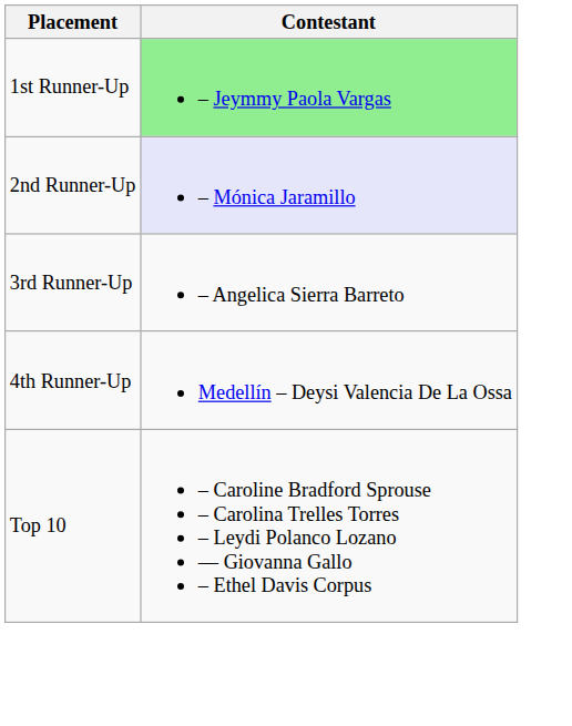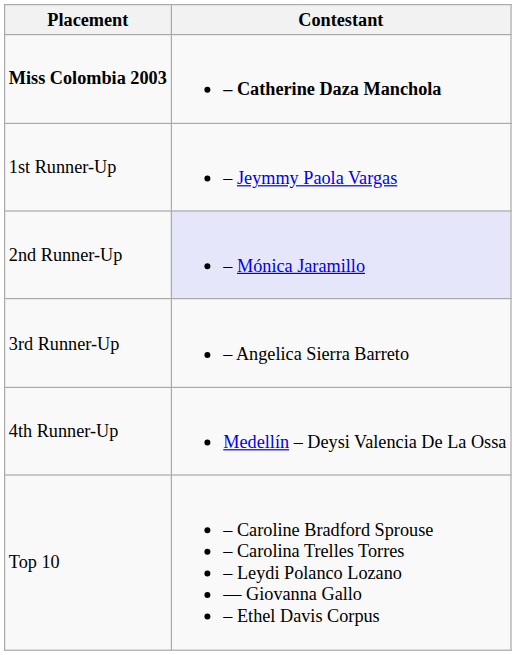 <table class="wikitable sortable" style="font-size:95%;">
 <tr>
 <th>Placement</th>
 <th>Contestant</th>
 </tr>
 <tr>
+<td><strong>Miss Colombia 2003</strong></td>
+<td><br><ul><li><strong> – Catherine Daza Manchola</strong></li></ul></td>
+</tr>
+<tr>
 <td>1st Runner-Up</td>
-<td style="background: lightgreen;"><br><ul><li> – <a href='#'>Jeymmy Paola Vargas</a></li></ul></td>
+<td><br><ul><li> – <a href='#'>Jeymmy Paola Vargas</a></li></ul></td>
 </tr>
 <tr>
 <td>2nd Runner-Up</td>
 <td style="background: lavender;"><br><ul><li> – <a href='#'>Mónica Jaramillo</a></li></ul></td>
 </tr>
 <tr>
 <td>3rd Runner-Up</td>
 <td><br><ul><li> – Angelica Sierra Barreto</li></ul></td>
 </tr>
 <tr>
 <td>4th Runner-Up</td>
 <td><br><ul><li> <a href='#'>Medellín</a> – Deysi Valencia De La Ossa</li></ul></td>
 </tr>
 <tr>
 <td>Top 10</td>
 <td><br><ul><li> – Caroline Bradford Sprouse</li><li> – Carolina Trelles Torres</li><li> – Leydi Polanco Lozano</li><li> — Giovanna Gallo</li><li> – Ethel Davis Corpus</li></ul></td>
 </tr>
 </table>
